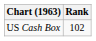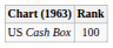 <table class="wikitable">
 <tr>
 <th>Chart (1963)</th>
 <th style="text-align:center;">Rank</th>
 </tr>
 <tr>
 <td>US <em>Cash Box</em> </td>
-<td style="text-align:center;">102</td>
+<td style="text-align:center;">100</td>
 </tr>
 </table>
